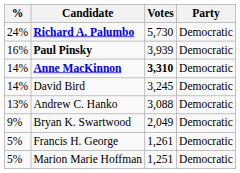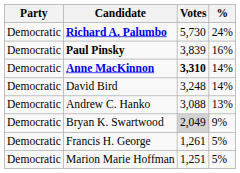 <table class="wikitable">
 <tr>
-<th>%</th>
+<th>Party</th>
 <th>Candidate</th>
 <th>Votes</th>
-<th>Party</th>
+<th>%</th>
 </tr>
 <tr>
-<td>24%</td>
+<td>Democratic</td>
 <td><strong><a href='#'>Richard A. Palumbo</a></strong></td>
 <td>5,730</td>
-<td>Democratic</td>
+<td>24%</td>
 </tr>
 <tr>
+<td>Democratic</td>
+<td><strong>Paul Pinsky</strong></td>
+<td>3,839</td>
 <td>16%</td>
-<td><strong>Paul Pinsky</strong></td>
-<td>3,939</td>
-<td>Democratic</td>
 </tr>
 <tr>
-<td>14%</td>
+<td>Democratic</td>
 <td><strong><a href='#'>Anne MacKinnon</a></strong></td>
 <td><strong>3,310</strong></td>
-<td>Democratic</td>
+<td>14%</td>
 </tr>
 <tr>
+<td>Democratic</td>
+<td>David Bird</td>
+<td>3,248</td>
 <td>14%</td>
-<td>David Bird</td>
-<td>3,245</td>
-<td>Democratic</td>
 </tr>
 <tr>
-<td>13%</td>
+<td>Democratic</td>
 <td>Andrew C. Hanko</td>
 <td>3,088</td>
-<td>Democratic</td>
+<td>13%</td>
 </tr>
 <tr>
+<td>Democratic</td>
+<td>Bryan K. Swartwood</td>
+<td style="background: lightgrey;">2,049</td>
 <td>9%</td>
-<td>Bryan K. Swartwood</td>
-<td>2,049</td>
-<td>Democratic</td>
 </tr>
 <tr>
-<td>5%</td>
+<td>Democratic</td>
 <td>Francis H. George</td>
 <td>1,261</td>
-<td>Democratic</td>
+<td>5%</td>
 </tr>
 <tr>
-<td>5%</td>
+<td>Democratic</td>
 <td>Marion Marie Hoffman</td>
 <td>1,251</td>
-<td>Democratic</td>
+<td>5%</td>
 </tr>
 </table>
